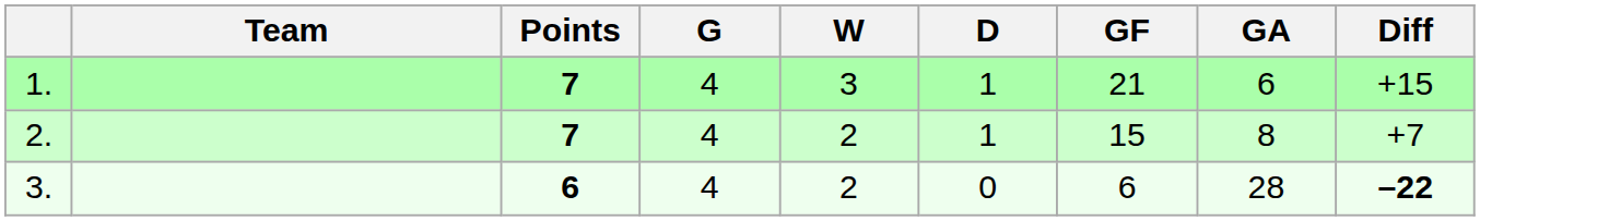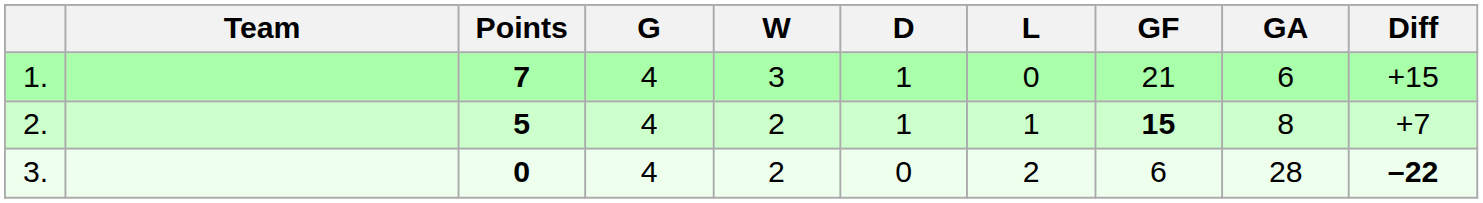 <table class=wikitable style="text-align:center">
 <tr bgcolor="#DCDCDC">
 <th width="25"></th>
 <th width="200">Team</th>
 <th width="60">Points</th>
 <th width="60">G</th>
 <th width="60">W</th>
 <th width="60">D</th>
+<th width="60">L</th>
 <th width="60">GF</th>
 <th width="60">GA</th>
 <th width="60">Diff</th>
 </tr>
 <tr bgcolor=#AAFFAA>
 <td>1.</td>
 <td align=left></td>
 <td><strong>7</strong></td>
 <td>4</td>
 <td>3</td>
 <td>1</td>
+<td>0</td>
 <td>21</td>
 <td>6</td>
 <td>+15</td>
 </tr>
 <tr bgcolor=#CCFFCC>
 <td>2.</td>
 <td align=left></td>
-<td><strong>7</strong></td>
+<td><strong>5</strong></td>
 <td>4</td>
 <td>2</td>
 <td>1</td>
-<td>15</td>
+<td>1</td>
+<td><strong>15</strong></td>
 <td>8</td>
 <td>+7</td>
 </tr>
 <tr bgcolor=#EEFFEE>
 <td>3.</td>
 <td align=left></td>
-<td><strong>6</strong></td>
+<td><strong>0</strong></td>
 <td>4</td>
 <td>2</td>
 <td>0</td>
+<td>2</td>
 <td>6</td>
 <td>28</td>
 <td><strong>–22</strong></td>
 </tr>
 </table>
